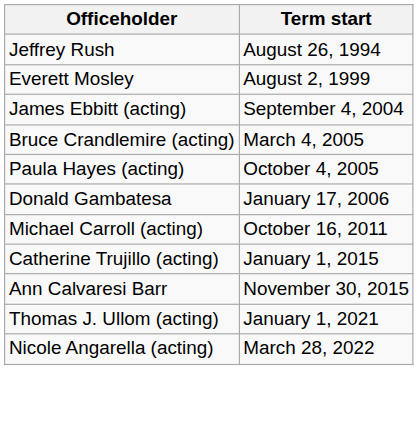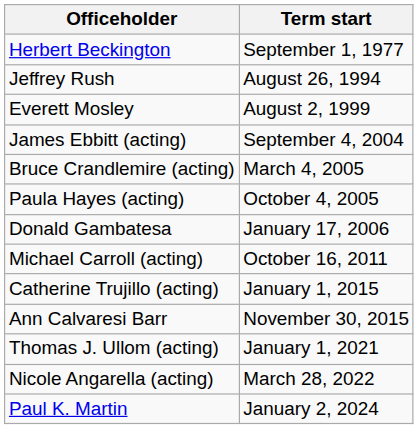 <table class="wikitable sortable">
 <tr style="vertical-align:bottom;">
 <th>Officeholder</th>
 <th>Term start</th>
+</tr>
+<tr>
+<td><a href='#'>Herbert Beckington</a></td>
+<td>September 1, 1977</td>
 </tr>
 <tr>
 <td>Jeffrey Rush</td>
 <td>August 26, 1994</td>
 </tr>
 <tr>
 <td>Everett Mosley</td>
 <td>August 2, 1999<br></td>
 </tr>
 <tr>
 <td>James Ebbitt (acting)</td>
 <td>September 4, 2004</td>
 </tr>
 <tr>
 <td>Bruce Crandlemire (acting)</td>
 <td>March 4, 2005</td>
 </tr>
 <tr>
 <td>Paula Hayes (acting)</td>
 <td>October 4, 2005</td>
 </tr>
 <tr>
 <td>Donald Gambatesa</td>
 <td>January 17, 2006</td>
 </tr>
 <tr>
 <td>Michael Carroll (acting)</td>
 <td>October 16, 2011</td>
 </tr>
 <tr>
 <td>Catherine Trujillo (acting)</td>
 <td>January 1, 2015</td>
 </tr>
 <tr>
 <td>Ann Calvaresi Barr</td>
 <td>November 30, 2015</td>
 </tr>
 <tr>
 <td>Thomas J. Ullom (acting)</td>
 <td>January 1, 2021</td>
 </tr>
 <tr>
 <td>Nicole Angarella (acting)</td>
 <td>March 28, 2022</td>
 </tr>
+<tr>
+<td><a href='#'>Paul K. Martin</a></td>
+<td>January 2, 2024</td>
+</tr>
 </table>
